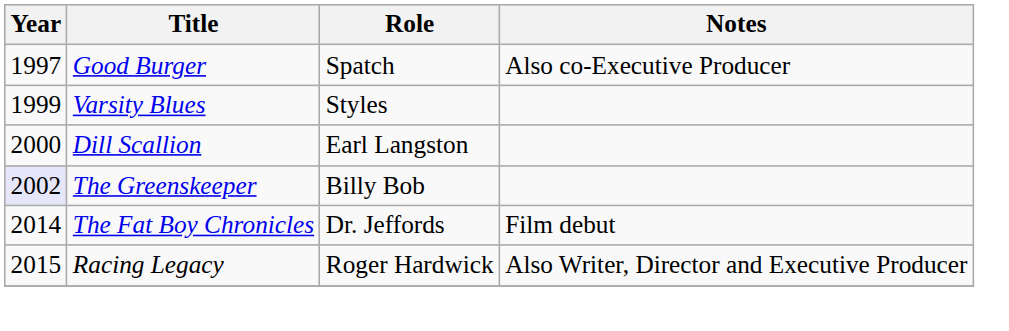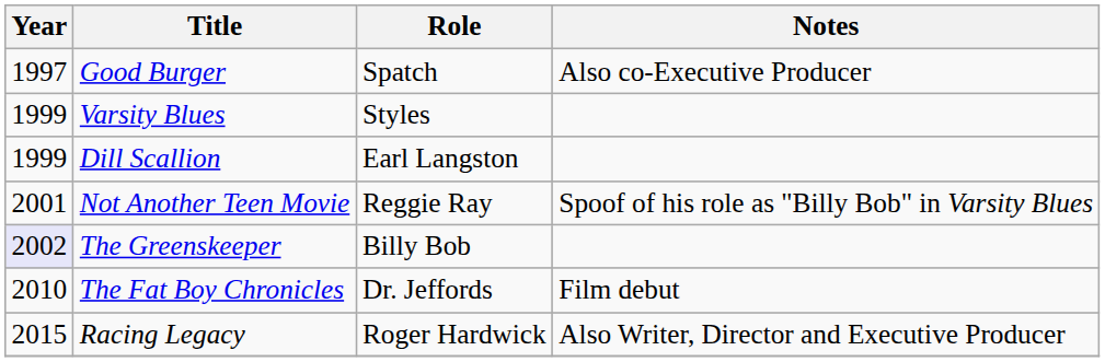 <table class="wikitable sortable">
 <tr>
 <th>Year</th>
 <th>Title</th>
 <th>Role</th>
 <th class="unsortable">Notes</th>
 </tr>
 <tr>
 <td>1997</td>
 <td><em><a href='#'>Good Burger</a></em></td>
 <td>Spatch</td>
 <td>Also co-Executive Producer</td>
 </tr>
 <tr>
 <td>1999</td>
 <td><em><a href='#'>Varsity Blues</a></em></td>
 <td>Styles</td>
 <td></td>
 </tr>
 <tr>
-<td>2000</td>
+<td>1999</td>
 <td><em><a href='#'>Dill Scallion</a></em></td>
 <td>Earl Langston</td>
 <td></td>
+</tr>
+<tr>
+<td>2001</td>
+<td><em><a href='#'>Not Another Teen Movie</a></em></td>
+<td>Reggie Ray</td>
+<td>Spoof of his role as "Billy Bob" in <em>Varsity Blues</em></td>
 </tr>
 <tr>
 <td style="background: lavender;">2002</td>
 <td><em><a href='#'>The Greenskeeper</a></em></td>
 <td>Billy Bob</td>
 <td></td>
 </tr>
 <tr>
-<td>2014</td>
+<td>2010</td>
 <td><em><a href='#'>The Fat Boy Chronicles</a></em></td>
 <td>Dr. Jeffords</td>
 <td>Film debut</td>
 </tr>
 <tr>
 <td>2015</td>
 <td><em>Racing Legacy</em></td>
 <td>Roger Hardwick</td>
 <td>Also Writer, Director and Executive Producer</td>
 </tr>
 <tr>
 </tr>
 </table>
